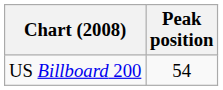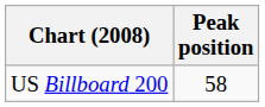 <table class="wikitable sortable">
 <tr>
 <th>Chart (2008)</th>
 <th>Peak<br>position</th>
 </tr>
 <tr>
 <td>US <a href='#'><em>Billboard</em> 200</a></td>
-<td style="text-align:center;">54</td>
+<td style="text-align:center;">58</td>
 </tr>
 </table>
